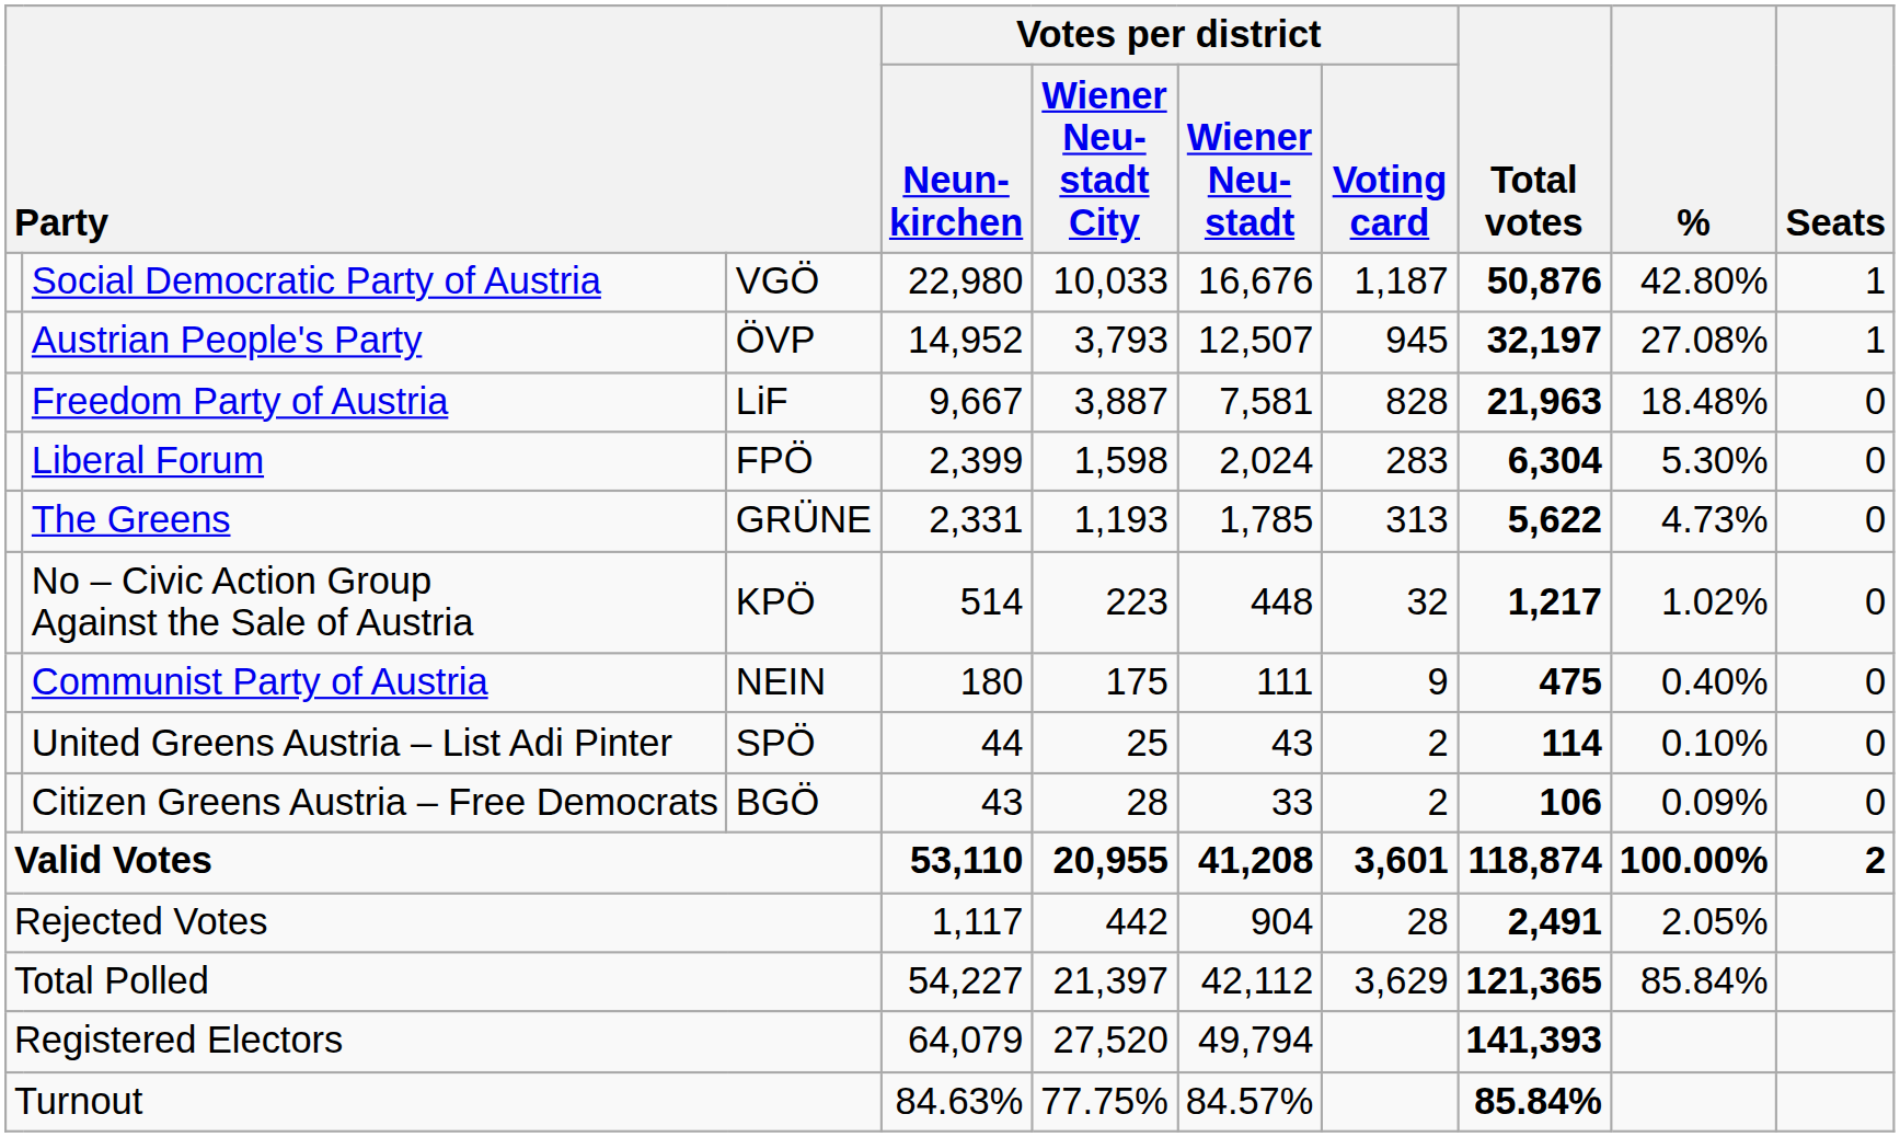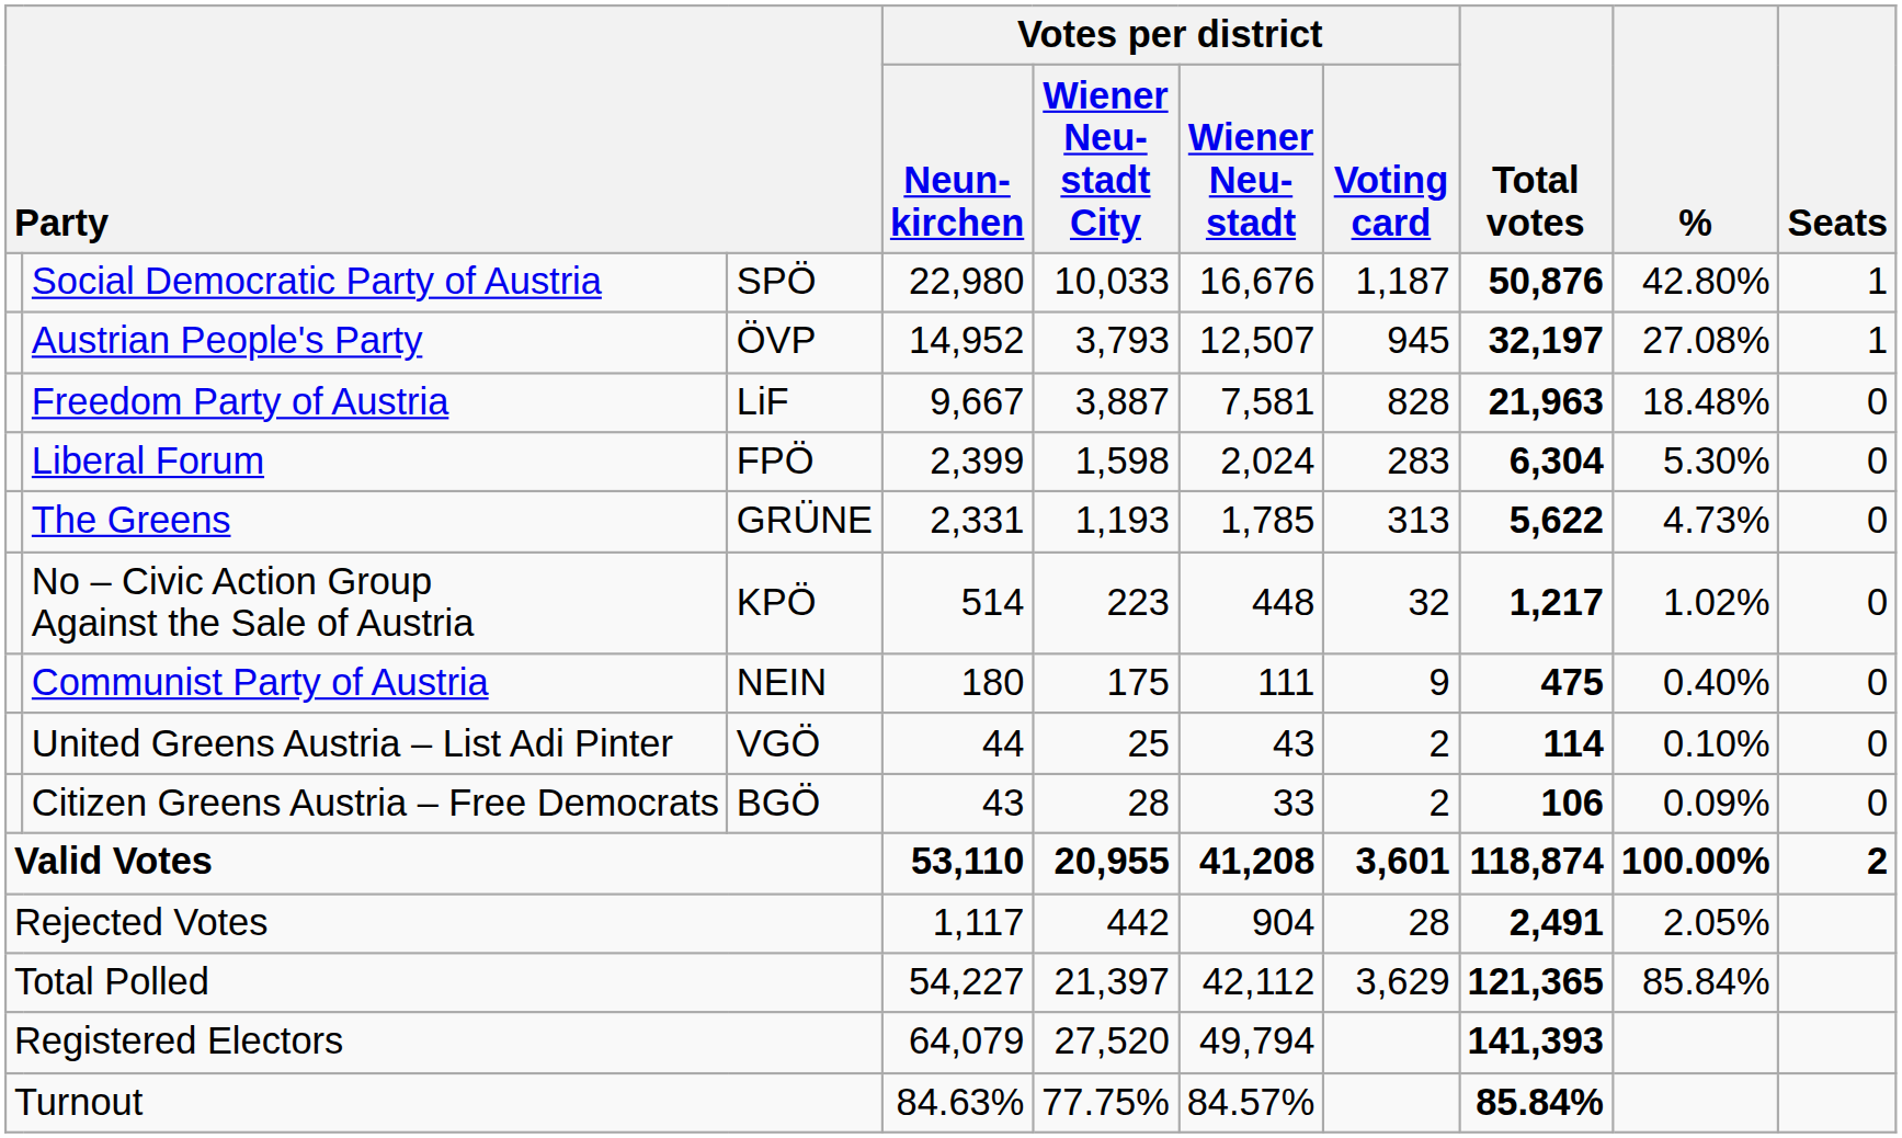 <table class="wikitable" border="1" style="text-align:right;">
 <tr>
 <th style="text-align:left;" valign=bottom rowspan=2 colspan=3>Party</th>
 <th colspan=4>Votes per district</th>
 <th align=center valign=bottom rowspan=2 width="50">Total<br>votes</th>
 <th align=center valign=bottom rowspan=2 width="50">%</th>
 <th align=center valign=bottom rowspan=2>Seats</th>
 </tr>
 <tr>
 <th align=center valign=bottom width="50"><a href='#'>Neun-<br>kirchen</a></th>
 <th align=center valign=bottom width="50"><a href='#'>Wiener<br>Neu-<br>stadt<br>City</a></th>
 <th align=center valign=bottom width="50"><a href='#'>Wiener<br>Neu-<br>stadt</a></th>
 <th align=center valign=bottom width="50"><a href='#'>Voting<br>card</a></th>
 </tr>
 <tr>
 <td></td>
 <td align=left style="white-space: nowrap;"><a href='#'>Social Democratic Party of Austria</a></td>
-<td align=left>VGÖ</td>
+<td align=left>SPÖ</td>
 <td>22,980</td>
 <td>10,033</td>
 <td>16,676</td>
 <td>1,187</td>
 <td><strong>50,876</strong></td>
 <td>42.80%</td>
 <td>1</td>
 </tr>
 <tr>
 <td></td>
 <td align=left><a href='#'>Austrian People's Party</a></td>
 <td align=left>ÖVP</td>
 <td>14,952</td>
 <td>3,793</td>
 <td>12,507</td>
 <td>945</td>
 <td><strong>32,197</strong></td>
 <td>27.08%</td>
 <td>1</td>
 </tr>
 <tr>
 <td></td>
 <td align=left><a href='#'>Freedom Party of Austria</a></td>
 <td align=left>LiF</td>
 <td>9,667</td>
 <td>3,887</td>
 <td>7,581</td>
 <td>828</td>
 <td><strong>21,963</strong></td>
 <td>18.48%</td>
 <td>0</td>
 </tr>
 <tr>
 <td></td>
 <td align=left><a href='#'>Liberal Forum</a></td>
 <td align=left>FPÖ</td>
 <td>2,399</td>
 <td>1,598</td>
 <td>2,024</td>
 <td>283</td>
 <td><strong>6,304</strong></td>
 <td>5.30%</td>
 <td>0</td>
 </tr>
 <tr>
 <td></td>
 <td align=left><a href='#'>The Greens</a></td>
 <td align=left>GRÜNE</td>
 <td>2,331</td>
 <td>1,193</td>
 <td>1,785</td>
 <td>313</td>
 <td><strong>5,622</strong></td>
 <td>4.73%</td>
 <td>0</td>
 </tr>
 <tr>
 <td></td>
 <td align=left>No – Civic Action Group<br>Against the Sale of Austria</td>
 <td align=left>KPÖ</td>
 <td>514</td>
 <td>223</td>
 <td>448</td>
 <td>32</td>
 <td><strong>1,217</strong></td>
 <td>1.02%</td>
 <td>0</td>
 </tr>
 <tr>
 <td></td>
 <td align=left><a href='#'>Communist Party of Austria</a></td>
 <td align=left>NEIN</td>
 <td>180</td>
 <td>175</td>
 <td>111</td>
 <td>9</td>
 <td><strong>475</strong></td>
 <td>0.40%</td>
 <td>0</td>
 </tr>
 <tr>
 <td></td>
 <td align=left>United Greens Austria – List Adi Pinter</td>
-<td align=left>SPÖ</td>
+<td align=left>VGÖ</td>
 <td>44</td>
 <td>25</td>
 <td>43</td>
 <td>2</td>
 <td><strong>114</strong></td>
 <td>0.10%</td>
 <td>0</td>
 </tr>
 <tr>
 <td></td>
 <td align=left>Citizen Greens Austria – Free Democrats</td>
 <td align=left>BGÖ</td>
 <td>43</td>
 <td>28</td>
 <td>33</td>
 <td>2</td>
 <td><strong>106</strong></td>
 <td>0.09%</td>
 <td>0</td>
 </tr>
 <tr style="font-weight:bold">
 <td align=left colspan=3>Valid Votes</td>
 <td>53,110</td>
 <td>20,955</td>
 <td>41,208</td>
 <td>3,601</td>
 <td>118,874</td>
 <td>100.00%</td>
 <td>2</td>
 </tr>
 <tr>
 <td align=left colspan=3>Rejected Votes</td>
 <td>1,117</td>
 <td>442</td>
 <td>904</td>
 <td>28</td>
 <td><strong>2,491</strong></td>
 <td>2.05%</td>
 <td></td>
 </tr>
 <tr>
 <td align=left colspan=3>Total Polled</td>
 <td>54,227</td>
 <td>21,397</td>
 <td>42,112</td>
 <td>3,629</td>
 <td><strong>121,365</strong></td>
 <td>85.84%</td>
 <td></td>
 </tr>
 <tr>
 <td align=left colspan=3>Registered Electors</td>
 <td>64,079</td>
 <td>27,520</td>
 <td>49,794</td>
 <td></td>
 <td><strong>141,393</strong></td>
 <td></td>
 <td></td>
 </tr>
 <tr>
 <td align=left colspan=3>Turnout</td>
 <td>84.63%</td>
 <td>77.75%</td>
 <td>84.57%</td>
 <td></td>
 <td><strong>85.84%</strong></td>
 <td></td>
 <td></td>
 </tr>
 </table>
